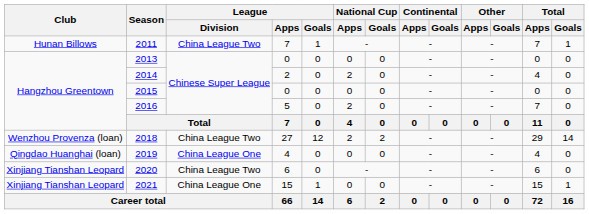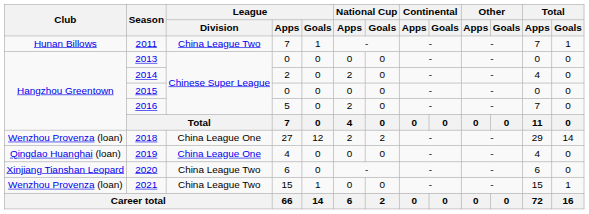 <table class="wikitable" style="text-align: center">
 <tr>
 <th rowspan="2">Club</th>
 <th rowspan="2">Season</th>
 <th colspan="3">League</th>
 <th colspan="2">National Cup</th>
 <th colspan="2">Continental</th>
 <th colspan="2">Other</th>
 <th colspan="2">Total</th>
 </tr>
 <tr>
 <th>Division</th>
 <th>Apps</th>
 <th>Goals</th>
 <th>Apps</th>
 <th>Goals</th>
 <th>Apps</th>
 <th>Goals</th>
 <th>Apps</th>
 <th>Goals</th>
 <th>Apps</th>
 <th>Goals</th>
 </tr>
 <tr>
 <td><a href='#'>Hunan Billows</a></td>
 <td><a href='#'>2011</a></td>
 <td><a href='#'>China League Two</a></td>
 <td>7</td>
 <td>1</td>
 <td colspan="2">-</td>
 <td colspan="2">-</td>
 <td colspan="2">-</td>
 <td>7</td>
 <td>1</td>
 </tr>
 <tr>
 <td rowspan="5"><a href='#'>Hangzhou Greentown</a></td>
 <td><a href='#'>2013</a></td>
 <td rowspan="4"><a href='#'>Chinese Super League</a></td>
 <td>0</td>
 <td>0</td>
 <td>0</td>
 <td>0</td>
 <td colspan="2">-</td>
 <td colspan="2">-</td>
 <td>0</td>
 <td>0</td>
 </tr>
 <tr>
 <td><a href='#'>2014</a></td>
 <td>2</td>
 <td>0</td>
 <td>2</td>
 <td>0</td>
 <td colspan="2">-</td>
 <td colspan="2">-</td>
 <td>4</td>
 <td>0</td>
 </tr>
 <tr>
 <td><a href='#'>2015</a></td>
 <td>0</td>
 <td>0</td>
 <td>0</td>
 <td>0</td>
 <td colspan="2">-</td>
 <td colspan="2">-</td>
 <td>0</td>
 <td>0</td>
 </tr>
 <tr>
 <td><a href='#'>2016</a></td>
 <td>5</td>
 <td>0</td>
 <td>2</td>
 <td>0</td>
 <td colspan="2">-</td>
 <td colspan="2">-</td>
 <td>7</td>
 <td>0</td>
 </tr>
 <tr>
 <th colspan=2>Total</th>
 <th>7</th>
 <th>0</th>
 <th>4</th>
 <th>0</th>
 <th>0</th>
 <th>0</th>
 <th>0</th>
 <th>0</th>
 <th>11</th>
 <th>0</th>
 </tr>
 <tr>
 <td><a href='#'>Wenzhou Provenza</a> (loan)</td>
 <td><a href='#'>2018</a></td>
-<td>China League Two</td>
+<td>China League One</td>
 <td>27</td>
 <td>12</td>
 <td>2</td>
 <td>2</td>
 <td colspan="2">-</td>
 <td colspan="2">-</td>
 <td>29</td>
 <td>14</td>
 </tr>
 <tr>
 <td><a href='#'>Qingdao Huanghai</a> (loan)</td>
 <td><a href='#'>2019</a></td>
 <td><a href='#'>China League One</a></td>
 <td>4</td>
 <td>0</td>
 <td>0</td>
 <td>0</td>
 <td colspan="2">-</td>
 <td colspan="2">-</td>
 <td>4</td>
 <td>0</td>
 </tr>
 <tr>
 <td><a href='#'>Xinjiang Tianshan Leopard</a></td>
 <td><a href='#'>2020</a></td>
 <td>China League Two</td>
 <td>6</td>
 <td>0</td>
 <td colspan="2">-</td>
 <td colspan="2">-</td>
 <td colspan="2">-</td>
 <td>6</td>
 <td>0</td>
 </tr>
 <tr>
-<td><a href='#'>Xinjiang Tianshan Leopard</a></td>
+<td><a href='#'>Wenzhou Provenza</a> (loan)</td>
 <td><a href='#'>2021</a></td>
-<td>China League One</td>
+<td>China League Two</td>
 <td>15</td>
 <td>1</td>
 <td>0</td>
 <td>0</td>
 <td colspan="2">-</td>
 <td colspan="2">-</td>
 <td>15</td>
 <td>1</td>
 </tr>
 <tr>
 <th colspan=3>Career total</th>
 <th>66</th>
 <th>14</th>
 <th>6</th>
 <th>2</th>
 <th>0</th>
 <th>0</th>
 <th>0</th>
 <th>0</th>
 <th>72</th>
 <th>16</th>
 </tr>
 </table>
